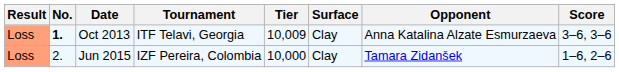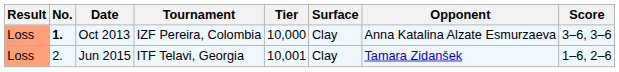 <table class="sortable wikitable" style=font-size:97%>
 <tr>
 <th>Result</th>
 <th>No.</th>
 <th>Date</th>
 <th>Tournament</th>
 <th>Tier</th>
 <th>Surface</th>
 <th>Opponent</th>
 <th class="unsortable">Score</th>
 </tr>
 <tr style="background:#f0f8ff;">
 <td style="background:#ffa07a;">Loss</td>
 <td><strong>1.</strong></td>
 <td>Oct 2013</td>
-<td>ITF Telavi, Georgia</td>
-<td>10,009</td>
+<td>IZF Pereira, Colombia</td>
+<td>10,000</td>
 <td>Clay</td>
 <td> Anna Katalina Alzate Esmurzaeva</td>
 <td>3–6, 3–6</td>
 </tr>
 <tr style="background:#f0f8ff;">
 <td style="background:#ffa07a;">Loss</td>
 <td>2.</td>
 <td>Jun 2015</td>
-<td>IZF Pereira, Colombia</td>
-<td>10,000</td>
+<td>ITF Telavi, Georgia</td>
+<td>10,001</td>
 <td>Clay</td>
 <td> <a href='#'>Tamara Zidanšek</a></td>
 <td>1–6, 2–6</td>
 </tr>
 </table>
